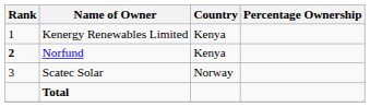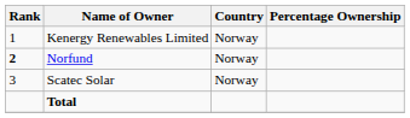 <table class="wikitable sortable" style="margin: 0.5em auto">
 <tr>
 <th>Rank</th>
 <th>Name of Owner</th>
 <th>Country</th>
 <th>Percentage Ownership</th>
 </tr>
 <tr>
 <td>1</td>
 <td>Kenergy Renewables Limited</td>
-<td>Kenya</td>
+<td>Norway</td>
 <td></td>
 </tr>
 <tr>
 <td><strong>2</strong></td>
 <td><a href='#'>Norfund</a></td>
-<td>Kenya</td>
+<td>Norway</td>
 <td></td>
 </tr>
 <tr>
 <td>3</td>
 <td>Scatec Solar</td>
 <td>Norway</td>
 <td></td>
 </tr>
 <tr>
 <td></td>
 <td><strong>Total</strong></td>
 <td></td>
 <td></td>
 </tr>
 <tr>
 </tr>
 </table>
